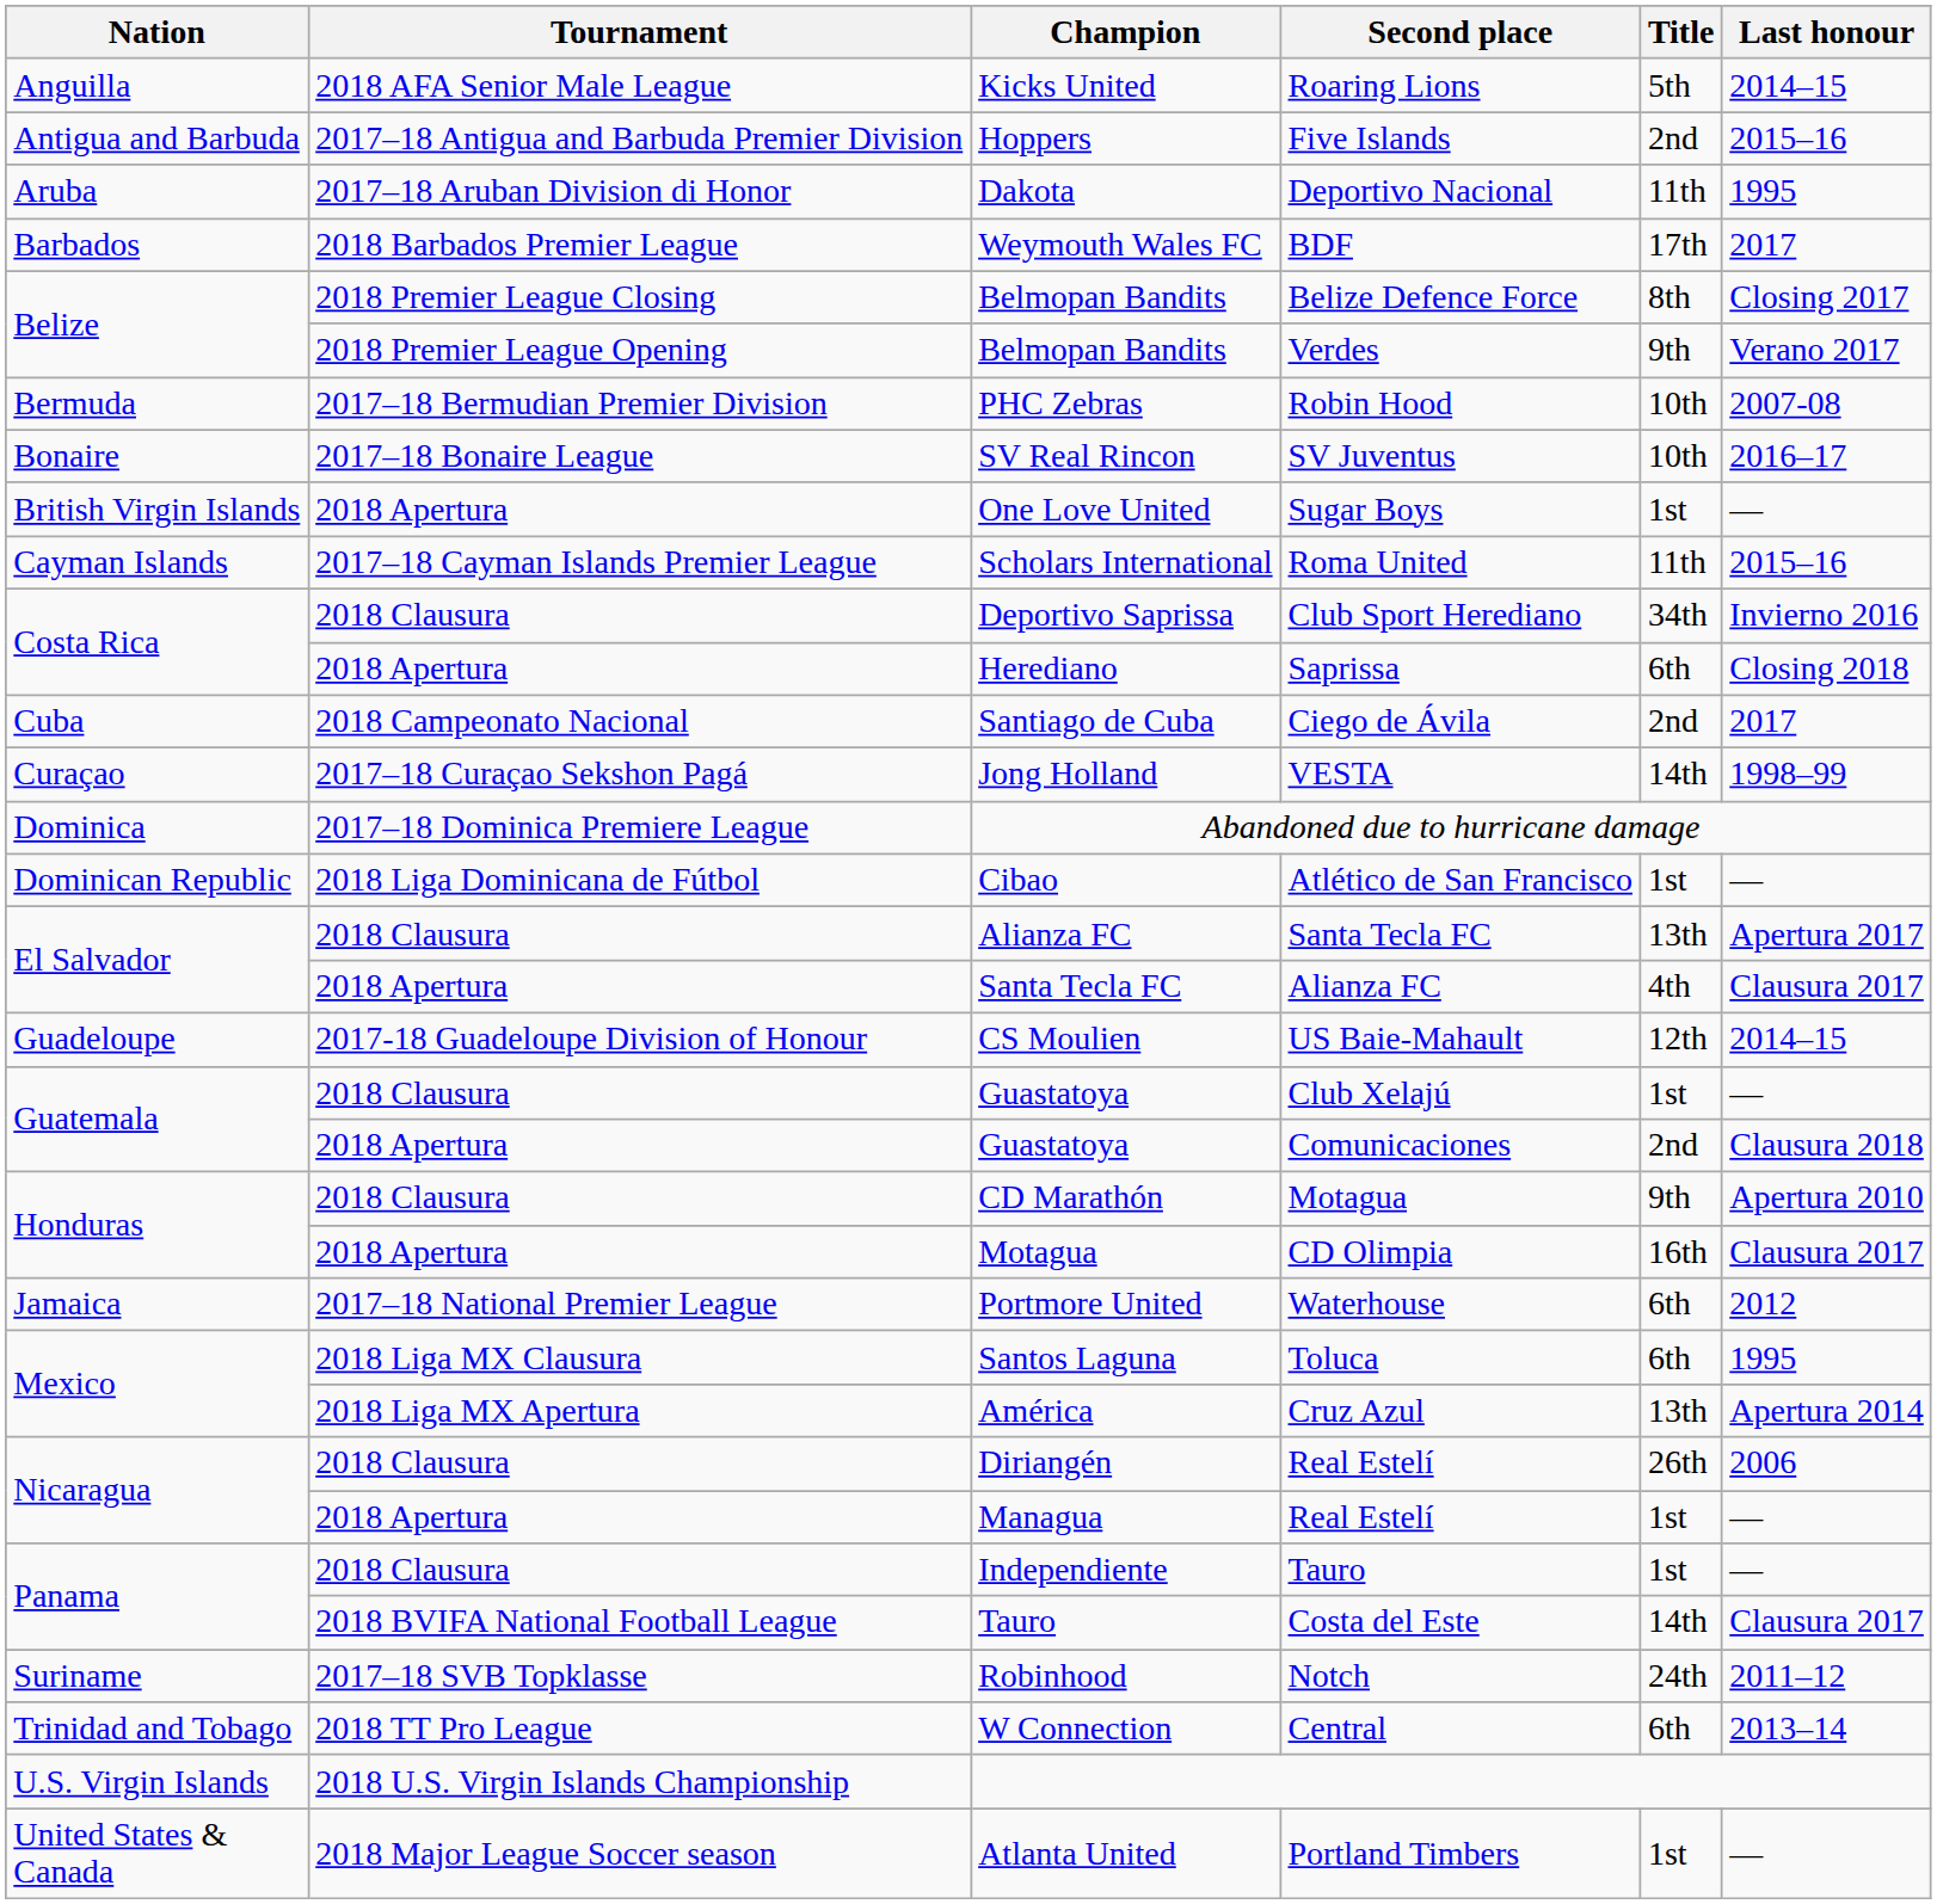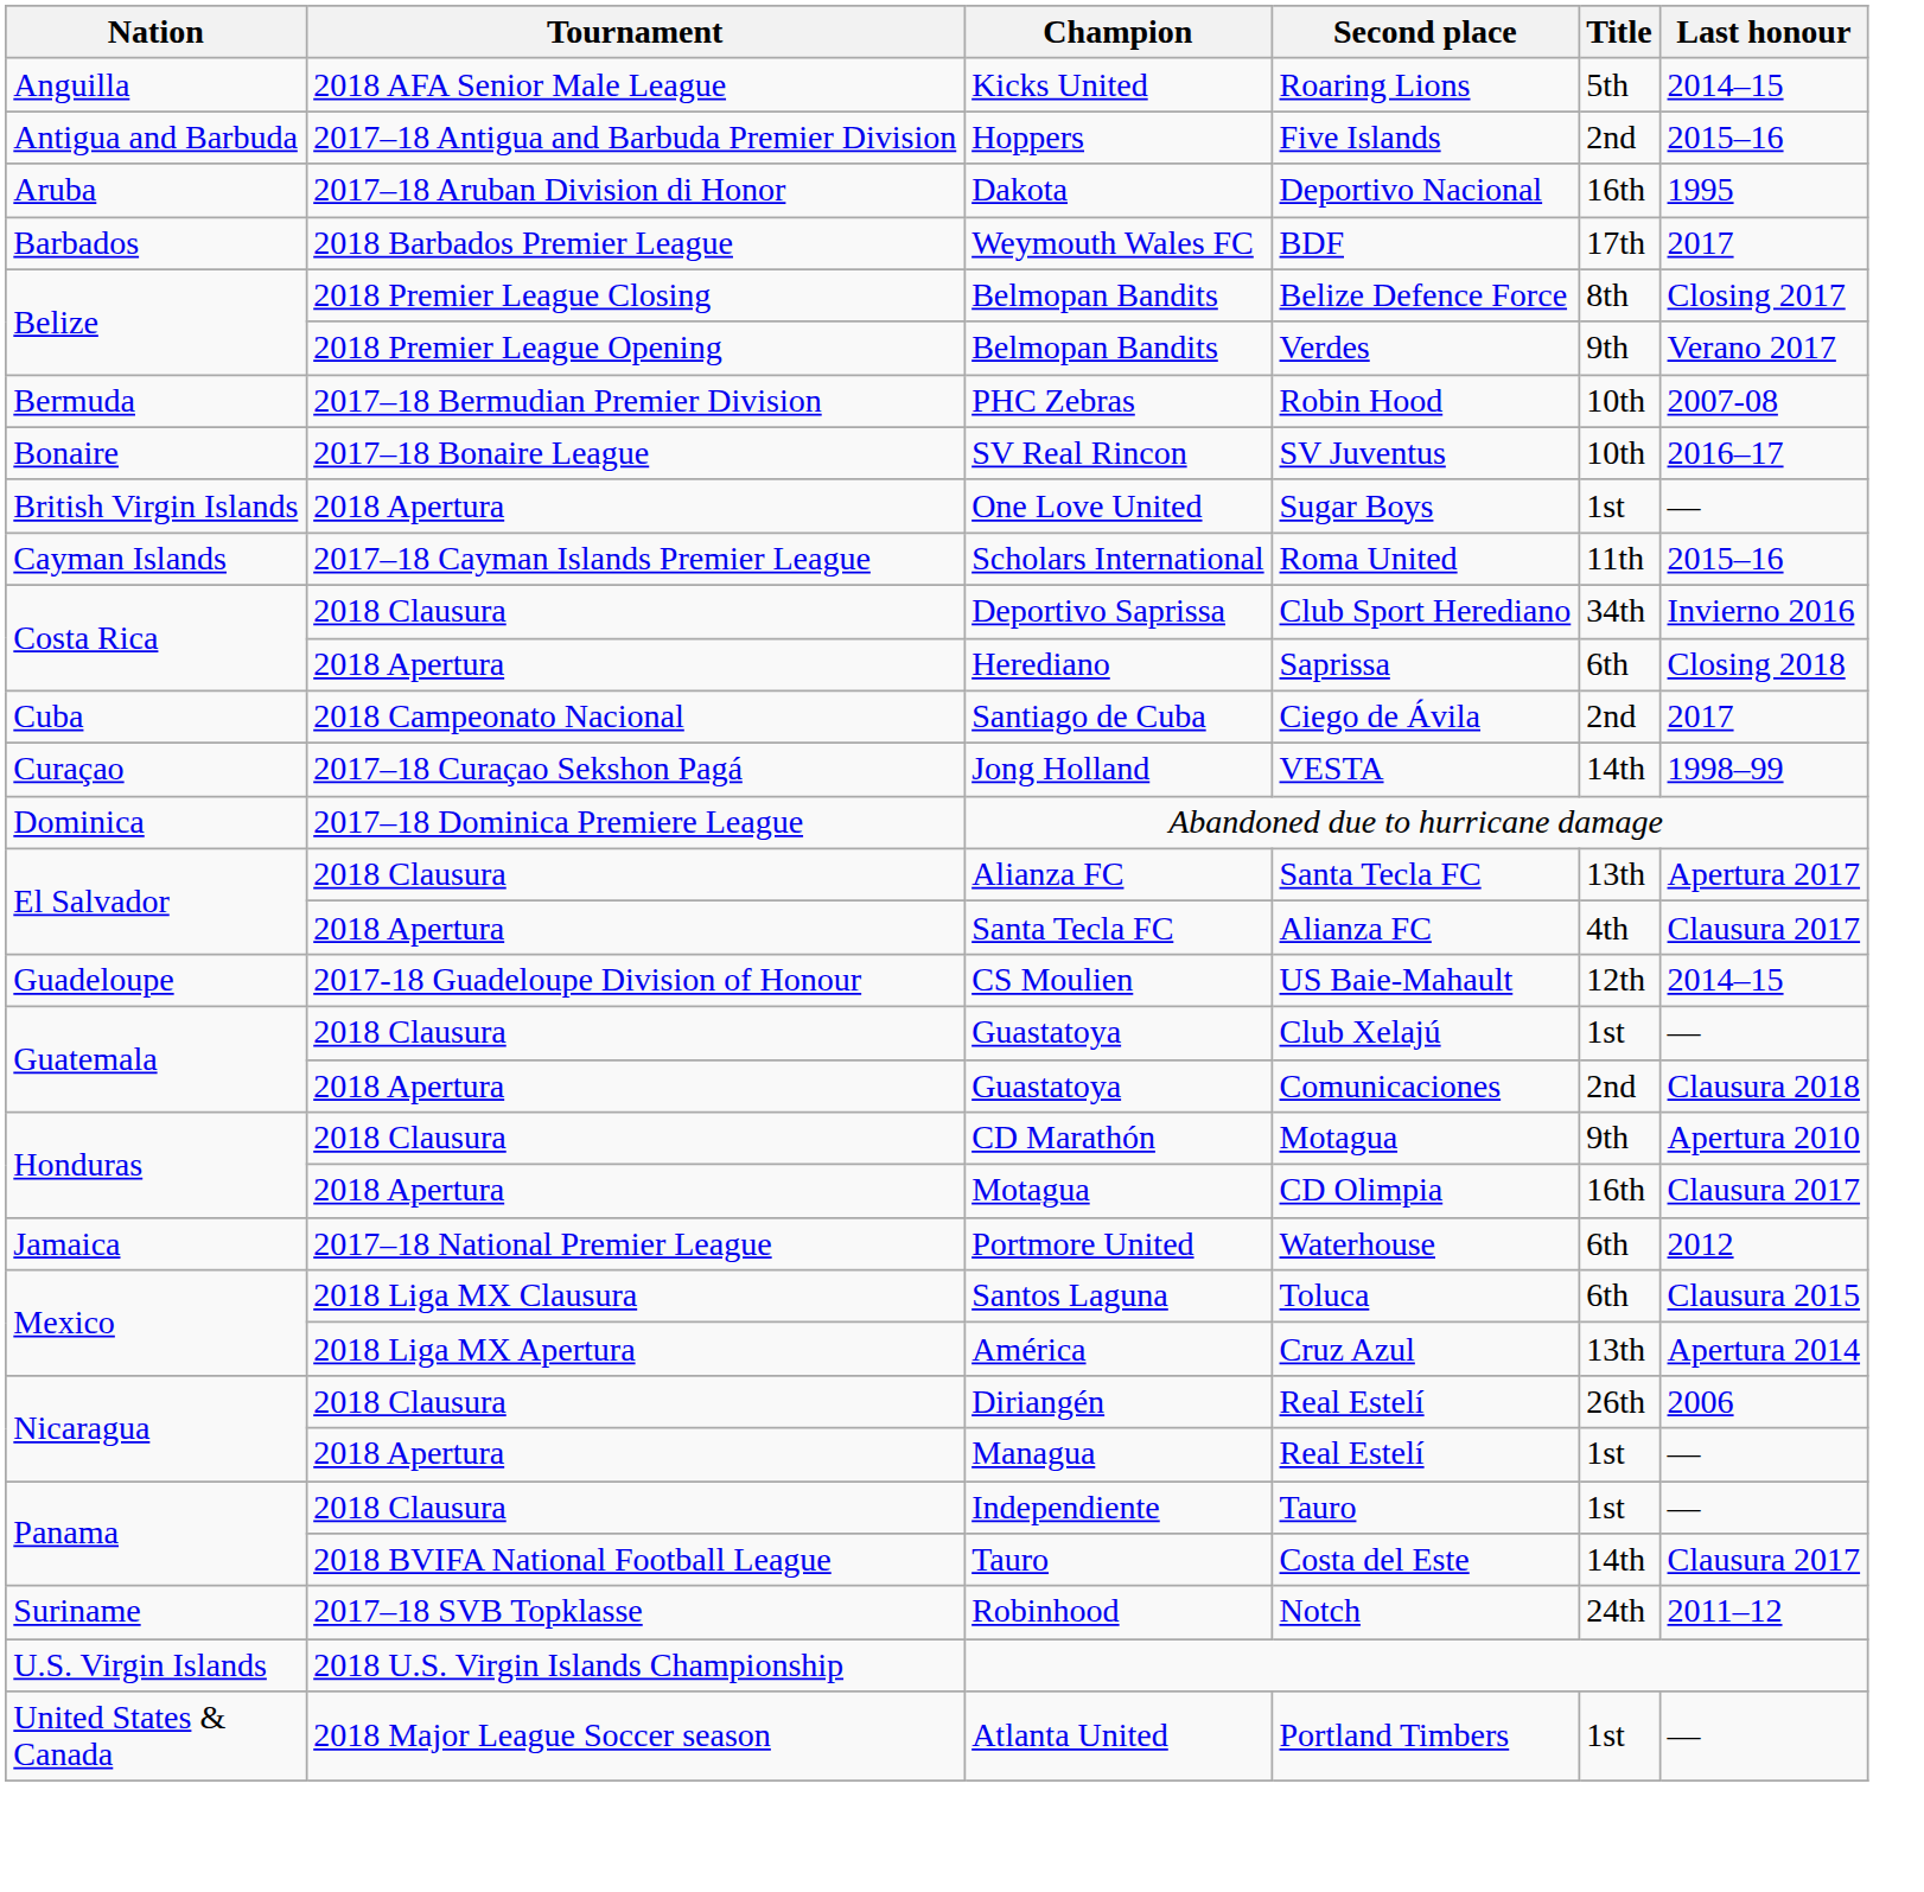 <table class="wikitable sortable">
 <tr>
 <th>Nation</th>
 <th>Tournament</th>
 <th>Champion</th>
 <th>Second place</th>
 <th data-sort-type="number">Title</th>
 <th>Last honour</th>
 </tr>
 <tr>
 <td> <a href='#'>Anguilla</a></td>
 <td><a href='#'>2018 AFA Senior Male League</a></td>
 <td><a href='#'>Kicks United</a></td>
 <td><a href='#'>Roaring Lions</a></td>
 <td>5th</td>
 <td><a href='#'>2014–15</a></td>
 </tr>
 <tr>
 <td> <a href='#'>Antigua and Barbuda</a></td>
 <td><a href='#'>2017–18 Antigua and Barbuda Premier Division</a></td>
 <td><a href='#'>Hoppers</a></td>
 <td><a href='#'>Five Islands</a></td>
 <td>2nd</td>
 <td><a href='#'>2015–16</a></td>
 </tr>
 <tr>
 <td> <a href='#'>Aruba</a></td>
 <td><a href='#'>2017–18 Aruban Division di Honor</a></td>
 <td><a href='#'>Dakota</a></td>
 <td><a href='#'>Deportivo Nacional</a></td>
-<td>11th</td>
+<td>16th</td>
 <td><a href='#'>1995</a></td>
 </tr>
 <tr>
 <td> <a href='#'>Barbados</a></td>
 <td><a href='#'>2018 Barbados Premier League</a></td>
 <td><a href='#'>Weymouth Wales FC</a></td>
 <td><a href='#'>BDF</a></td>
 <td>17th</td>
 <td><a href='#'>2017</a></td>
 </tr>
 <tr>
 <td rowspan=2> <a href='#'>Belize</a></td>
 <td><a href='#'>2018 Premier League Closing</a></td>
 <td><a href='#'>Belmopan Bandits</a></td>
 <td><a href='#'>Belize Defence Force</a></td>
 <td>8th</td>
 <td><a href='#'>Closing 2017</a></td>
 </tr>
 <tr>
 <td><a href='#'>2018 Premier League Opening</a></td>
 <td><a href='#'>Belmopan Bandits</a></td>
 <td><a href='#'>Verdes</a></td>
 <td>9th</td>
 <td><a href='#'>Verano 2017</a></td>
 </tr>
 <tr>
 <td rowapan=> <a href='#'>Bermuda</a></td>
 <td><a href='#'>2017–18 Bermudian Premier Division</a></td>
 <td><a href='#'>PHC Zebras</a></td>
 <td><a href='#'>Robin Hood</a></td>
 <td>10th</td>
 <td><a href='#'>2007-08</a></td>
 </tr>
 <tr>
 <td rowapan=> <a href='#'>Bonaire</a></td>
 <td><a href='#'>2017–18 Bonaire League</a></td>
 <td><a href='#'>SV Real Rincon</a></td>
 <td><a href='#'>SV Juventus</a></td>
 <td>10th</td>
 <td><a href='#'>2016–17</a></td>
 </tr>
 <tr>
 <td rowapan=> <a href='#'>British Virgin Islands</a></td>
 <td><a href='#'>2018 Apertura</a></td>
 <td><a href='#'>One Love United</a></td>
 <td><a href='#'>Sugar Boys</a></td>
 <td>1st</td>
 <td>—</td>
 </tr>
 <tr>
 <td rowapan=> <a href='#'>Cayman Islands</a></td>
 <td><a href='#'>2017–18 Cayman Islands Premier League</a></td>
 <td><a href='#'>Scholars International</a></td>
 <td><a href='#'>Roma United</a></td>
 <td>11th</td>
 <td><a href='#'>2015–16</a></td>
 </tr>
 <tr>
 <td rowspan=2> <a href='#'>Costa Rica</a></td>
 <td><a href='#'>2018 Clausura</a></td>
 <td><a href='#'>Deportivo Saprissa</a></td>
 <td><a href='#'>Club Sport Herediano</a></td>
 <td>34th</td>
 <td><a href='#'>Invierno 2016</a></td>
 </tr>
 <tr>
 <td><a href='#'>2018 Apertura</a></td>
 <td><a href='#'>Herediano</a></td>
 <td><a href='#'>Saprissa</a></td>
 <td>6th</td>
 <td><a href='#'>Closing 2018</a></td>
 </tr>
 <tr>
 <td rowapan=> <a href='#'>Cuba</a></td>
 <td><a href='#'>2018 Campeonato Nacional</a></td>
 <td><a href='#'>Santiago de Cuba</a></td>
 <td><a href='#'>Ciego de Ávila</a></td>
 <td>2nd</td>
 <td><a href='#'>2017</a></td>
 </tr>
 <tr>
 <td rowapan=> <a href='#'>Curaçao</a></td>
 <td><a href='#'>2017–18 Curaçao Sekshon Pagá</a></td>
 <td><a href='#'>Jong Holland</a></td>
 <td><a href='#'>VESTA</a></td>
 <td>14th</td>
 <td><a href='#'>1998–99</a></td>
 </tr>
 <tr>
 <td rowapan=> <a href='#'>Dominica</a></td>
 <td><a href='#'>2017–18 Dominica Premiere League</a></td>
 <td colspan="4" style="text-align:center;"><em>Abandoned due to hurricane damage</em></td>
 </tr>
 <tr>
-<td rowapan=> <a href='#'>Dominican Republic</a></td>
-<td><a href='#'>2018 Liga Dominicana de Fútbol</a></td>
-<td><a href='#'>Cibao</a></td>
-<td><a href='#'>Atlético de San Francisco</a></td>
-<td>1st</td>
-<td>—</td>
-</tr>
-<tr>
 <td rowspan=2> <a href='#'>El Salvador</a></td>
 <td><a href='#'>2018 Clausura</a></td>
 <td><a href='#'>Alianza FC</a></td>
 <td><a href='#'>Santa Tecla FC</a></td>
 <td>13th</td>
 <td><a href='#'>Apertura 2017</a></td>
 </tr>
 <tr>
 <td><a href='#'>2018 Apertura</a></td>
 <td><a href='#'>Santa Tecla FC</a></td>
 <td><a href='#'>Alianza FC</a></td>
 <td>4th</td>
 <td><a href='#'>Clausura 2017</a></td>
 </tr>
 <tr>
 <td rowapan=> <a href='#'>Guadeloupe</a></td>
 <td><a href='#'>2017-18 Guadeloupe Division of Honour</a></td>
 <td><a href='#'>CS Moulien</a></td>
 <td><a href='#'>US Baie-Mahault</a></td>
 <td>12th</td>
 <td><a href='#'>2014–15</a></td>
 </tr>
 <tr>
 <td rowspan=2> <a href='#'>Guatemala</a></td>
 <td><a href='#'>2018 Clausura</a></td>
 <td><a href='#'>Guastatoya</a></td>
 <td><a href='#'>Club Xelajú</a></td>
 <td>1st</td>
 <td>—</td>
 </tr>
 <tr>
 <td><a href='#'>2018 Apertura</a></td>
 <td><a href='#'>Guastatoya</a></td>
 <td><a href='#'>Comunicaciones</a></td>
 <td>2nd</td>
 <td><a href='#'>Clausura 2018</a></td>
 </tr>
 <tr>
 <td rowspan=2> <a href='#'>Honduras</a></td>
 <td><a href='#'>2018 Clausura</a></td>
 <td><a href='#'>CD Marathón</a></td>
 <td><a href='#'>Motagua</a></td>
 <td>9th</td>
 <td><a href='#'>Apertura 2010</a></td>
 </tr>
 <tr>
 <td><a href='#'>2018 Apertura</a></td>
 <td><a href='#'>Motagua</a></td>
 <td><a href='#'>CD Olimpia</a></td>
 <td>16th</td>
 <td><a href='#'>Clausura 2017</a></td>
 </tr>
 <tr>
 <td> <a href='#'>Jamaica</a></td>
 <td><a href='#'>2017–18 National Premier League</a></td>
 <td><a href='#'>Portmore United</a></td>
 <td><a href='#'>Waterhouse</a></td>
 <td>6th</td>
 <td><a href='#'>2012</a></td>
 </tr>
 <tr>
 <td rowspan=2> <a href='#'>Mexico</a></td>
 <td><a href='#'>2018 Liga MX Clausura</a></td>
 <td><a href='#'>Santos Laguna</a></td>
 <td><a href='#'>Toluca</a></td>
 <td>6th</td>
-<td><a href='#'>1995</a></td>
+<td><a href='#'>Clausura 2015</a></td>
 </tr>
 <tr>
 <td><a href='#'>2018 Liga MX Apertura</a></td>
 <td><a href='#'>América</a></td>
 <td><a href='#'>Cruz Azul</a></td>
 <td>13th</td>
 <td><a href='#'>Apertura 2014</a></td>
 </tr>
 <tr>
 <td rowspan=2> <a href='#'>Nicaragua</a></td>
 <td><a href='#'>2018 Clausura</a></td>
 <td><a href='#'>Diriangén</a></td>
 <td><a href='#'>Real Estelí</a></td>
 <td>26th</td>
 <td><a href='#'>2006</a></td>
 </tr>
 <tr>
 <td><a href='#'>2018 Apertura</a></td>
 <td><a href='#'>Managua</a></td>
 <td><a href='#'>Real Estelí</a></td>
 <td>1st</td>
 <td>—</td>
 </tr>
 <tr>
 <td rowspan=2> <a href='#'>Panama</a></td>
 <td><a href='#'>2018 Clausura</a></td>
 <td><a href='#'>Independiente</a></td>
 <td><a href='#'>Tauro</a></td>
 <td>1st</td>
 <td>—</td>
 </tr>
 <tr>
 <td><a href='#'>2018 BVIFA National Football League</a></td>
 <td><a href='#'>Tauro</a></td>
 <td><a href='#'>Costa del Este</a></td>
 <td>14th</td>
 <td><a href='#'>Clausura 2017</a></td>
 </tr>
 <tr>
 <td> <a href='#'>Suriname</a></td>
 <td><a href='#'>2017–18 SVB Topklasse</a></td>
 <td><a href='#'>Robinhood</a></td>
 <td><a href='#'>Notch</a></td>
 <td>24th</td>
 <td><a href='#'>2011–12</a></td>
 </tr>
 <tr>
-<td> <a href='#'>Trinidad and Tobago</a></td>
-<td><a href='#'>2018 TT Pro League</a></td>
-<td><a href='#'>W Connection</a></td>
-<td><a href='#'>Central</a></td>
-<td>6th</td>
-<td><a href='#'>2013–14</a></td>
-</tr>
-<tr>
 <td> <a href='#'>U.S. Virgin Islands</a></td>
 <td><a href='#'>2018 U.S. Virgin Islands Championship</a></td>
 <td colspan="4"></td>
 </tr>
 <tr>
 <td> <a href='#'>United States</a> &<br> <a href='#'>Canada</a></td>
 <td><a href='#'>2018 Major League Soccer season</a></td>
 <td><a href='#'>Atlanta United</a></td>
 <td><a href='#'>Portland Timbers</a></td>
 <td>1st</td>
 <td>—</td>
 </tr>
 </table>
